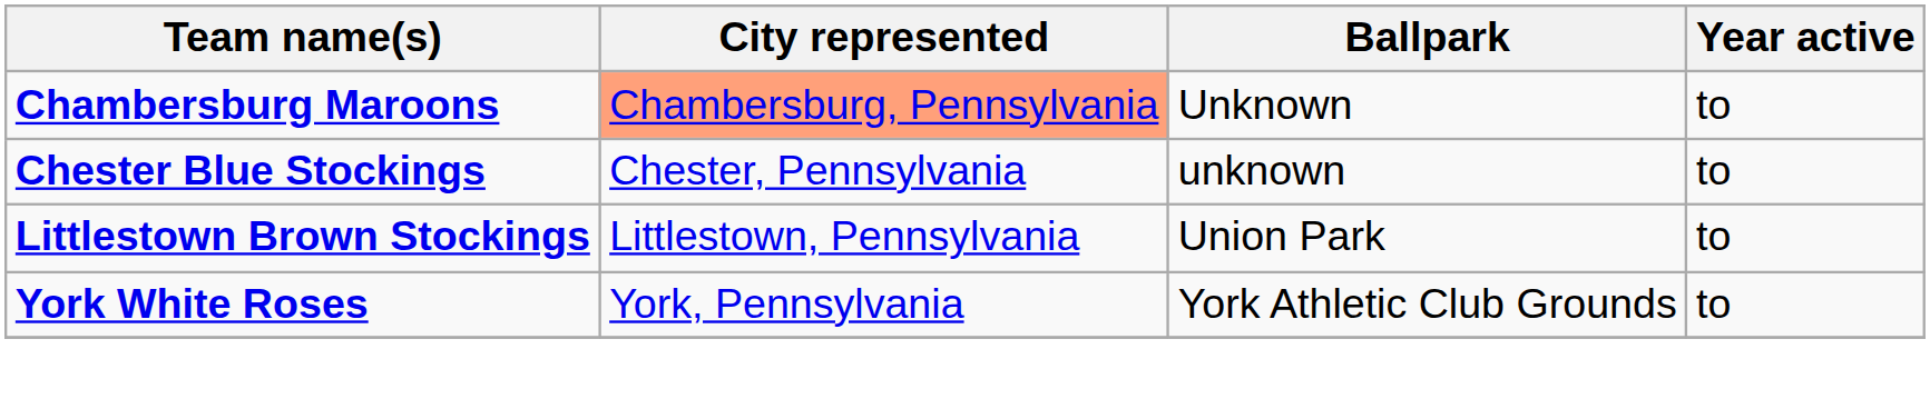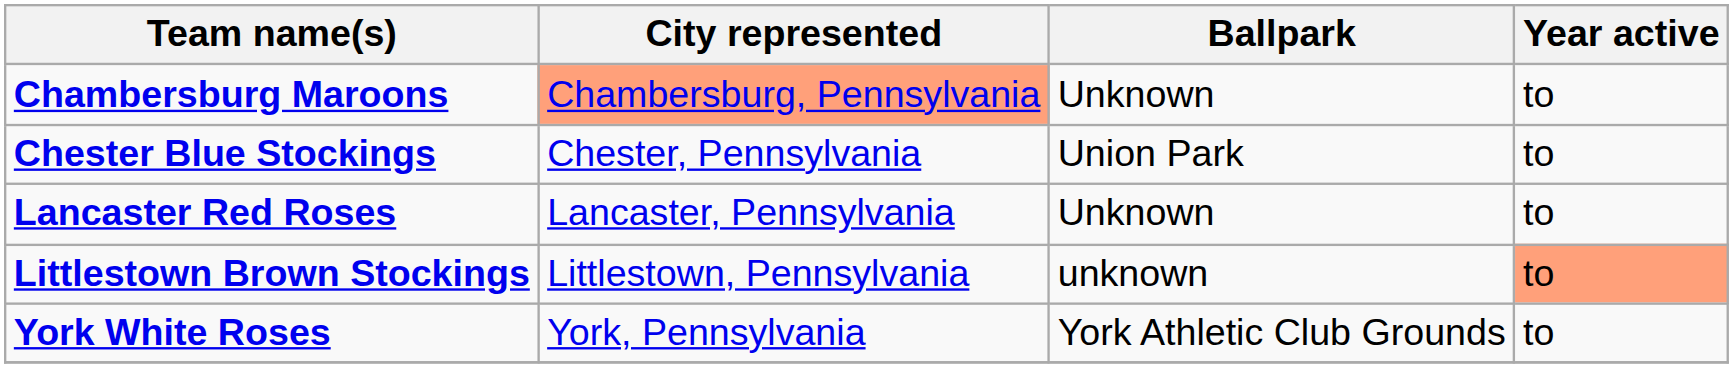 <table class="wikitable">
 <tr>
 <th>Team name(s)</th>
 <th>City represented</th>
 <th>Ballpark</th>
 <th>Year active</th>
 </tr>
 <tr>
 <td><strong><a href='#'>Chambersburg Maroons</a></strong></td>
 <td style="background: lightsalmon;"><a href='#'>Chambersburg, Pennsylvania</a></td>
 <td>Unknown</td>
 <td> to </td>
 </tr>
 <tr>
 <td><strong><a href='#'>Chester Blue Stockings</a></strong></td>
 <td><a href='#'>Chester, Pennsylvania</a></td>
-<td>unknown</td>
+<td>Union Park</td>
+<td> to </td>
+</tr>
+<tr>
+<td><strong><a href='#'>Lancaster Red Roses</a></strong></td>
+<td><a href='#'>Lancaster, Pennsylvania</a></td>
+<td>Unknown</td>
 <td> to </td>
 </tr>
 <tr>
 <td><strong><a href='#'>Littlestown Brown Stockings</a></strong></td>
 <td><a href='#'>Littlestown, Pennsylvania</a></td>
-<td>Union Park</td>
-<td> to </td>
+<td>unknown</td>
+<td style="background: lightsalmon;"> to </td>
 </tr>
 <tr>
 <td><strong><a href='#'>York White Roses</a></strong></td>
 <td><a href='#'>York, Pennsylvania</a></td>
 <td>York Athletic Club Grounds</td>
 <td> to </td>
 </tr>
 <tr>
 </tr>
 </table>
